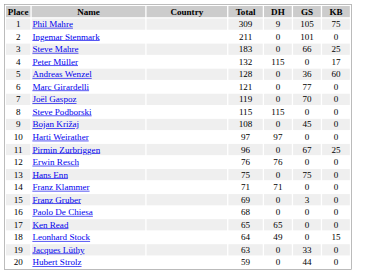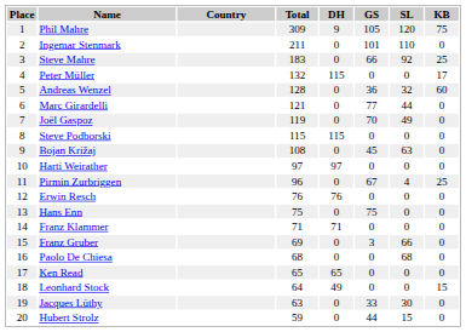 <table border="0" style="border: 1px solid #999; background-color:#FFFFFF; text-align:center; font-size:86%; line-height:15px;">
 <tr align="center" bgcolor="#CCCCCC">
 <th width=35>Place</th>
 <th width=170>Name</th>
 <th width=120>Country</th>
 <th width=50>Total</th>
 <th width=40>DH</th>
 <th width=40>GS</th>
+<th width=40>SL</th>
 <th width=40>KB</th>
 </tr>
 <tr bgcolor="#EFEFEF">
 <td>1</td>
 <td align="left"><a href='#'>Phil Mahre</a></td>
 <td align="left"></td>
 <td>309</td>
 <td>9</td>
 <td>105</td>
+<td>120</td>
 <td>75</td>
 </tr>
 <tr>
 <td>2</td>
 <td align="left"><a href='#'>Ingemar Stenmark</a></td>
 <td align="left"></td>
 <td>211</td>
 <td>0</td>
 <td>101</td>
+<td>110</td>
 <td>0</td>
 </tr>
 <tr bgcolor="#EFEFEF">
 <td>3</td>
 <td align="left"><a href='#'>Steve Mahre</a></td>
 <td align="left"></td>
 <td>183</td>
 <td>0</td>
 <td>66</td>
+<td>92</td>
 <td>25</td>
 </tr>
 <tr>
 <td>4</td>
 <td align="left"><a href='#'>Peter Müller</a></td>
 <td align="left"></td>
 <td>132</td>
 <td>115</td>
+<td>0</td>
 <td>0</td>
 <td>17</td>
 </tr>
 <tr bgcolor="#EFEFEF">
 <td>5</td>
 <td align="left"><a href='#'>Andreas Wenzel</a></td>
 <td align="left"></td>
 <td>128</td>
 <td>0</td>
 <td>36</td>
+<td>32</td>
 <td>60</td>
 </tr>
 <tr>
 <td>6</td>
 <td align="left"><a href='#'>Marc Girardelli</a></td>
 <td align="left"></td>
 <td>121</td>
 <td>0</td>
 <td>77</td>
+<td>44</td>
 <td>0</td>
 </tr>
 <tr bgcolor="#EFEFEF">
 <td>7</td>
 <td align="left"><a href='#'>Joël Gaspoz</a></td>
 <td align="left"></td>
 <td>119</td>
 <td>0</td>
 <td>70</td>
+<td>49</td>
 <td>0</td>
 </tr>
 <tr>
 <td>8</td>
 <td align="left"><a href='#'>Steve Podborski</a></td>
 <td align="left"></td>
 <td>115</td>
 <td>115</td>
 <td>0</td>
 <td>0</td>
+<td>0</td>
 </tr>
 <tr bgcolor="#EFEFEF">
 <td>9</td>
 <td align="left"><a href='#'>Bojan Križaj</a></td>
 <td align="left"></td>
 <td>108</td>
 <td>0</td>
 <td>45</td>
+<td>63</td>
 <td>0</td>
 </tr>
 <tr>
 <td>10</td>
 <td align="left"><a href='#'>Harti Weirather</a></td>
 <td align="left"></td>
 <td>97</td>
 <td>97</td>
 <td>0</td>
 <td>0</td>
+<td>0</td>
 </tr>
 <tr bgcolor="#EFEFEF">
 <td>11</td>
 <td align="left"><a href='#'>Pirmin Zurbriggen</a></td>
 <td align="left"></td>
 <td>96</td>
 <td>0</td>
 <td>67</td>
+<td>4</td>
 <td>25</td>
 </tr>
 <tr>
 <td>12</td>
 <td align="left"><a href='#'>Erwin Resch</a></td>
 <td align="left"></td>
 <td>76</td>
 <td>76</td>
+<td>0</td>
 <td>0</td>
 <td>0</td>
 </tr>
 <tr bgcolor="#EFEFEF">
 <td>13</td>
 <td align="left"><a href='#'>Hans Enn</a></td>
 <td align="left"></td>
 <td>75</td>
 <td>0</td>
 <td>75</td>
 <td>0</td>
+<td>0</td>
 </tr>
 <tr>
 <td>14</td>
 <td align="left"><a href='#'>Franz Klammer</a></td>
 <td align="left"></td>
 <td>71</td>
 <td>71</td>
+<td>0</td>
 <td>0</td>
 <td>0</td>
 </tr>
 <tr bgcolor="#EFEFEF">
 <td>15</td>
 <td align="left"><a href='#'>Franz Gruber</a></td>
 <td align="left"></td>
 <td>69</td>
 <td>0</td>
 <td>3</td>
+<td>66</td>
 <td>0</td>
 </tr>
 <tr>
 <td>16</td>
 <td align="left"><a href='#'>Paolo De Chiesa</a></td>
 <td align="left"></td>
 <td>68</td>
 <td>0</td>
 <td>0</td>
+<td>68</td>
 <td>0</td>
 </tr>
 <tr bgcolor="#EFEFEF">
 <td>17</td>
 <td align="left"><a href='#'>Ken Read</a></td>
 <td align="left"></td>
 <td>65</td>
 <td>65</td>
 <td>0</td>
 <td>0</td>
+<td>0</td>
 </tr>
 <tr>
 <td>18</td>
 <td align="left"><a href='#'>Leonhard Stock</a></td>
 <td align="left"></td>
 <td>64</td>
 <td>49</td>
+<td>0</td>
 <td>0</td>
 <td>15</td>
 </tr>
 <tr bgcolor="#EFEFEF">
 <td>19</td>
 <td align="left"><a href='#'>Jacques Lüthy</a></td>
 <td align="left"></td>
 <td>63</td>
 <td>0</td>
 <td>33</td>
+<td>30</td>
 <td>0</td>
 </tr>
 <tr>
 <td>20</td>
 <td align="left"><a href='#'>Hubert Strolz</a></td>
 <td align="left"></td>
 <td>59</td>
 <td>0</td>
 <td>44</td>
+<td>15</td>
 <td>0</td>
 </tr>
 </table>
